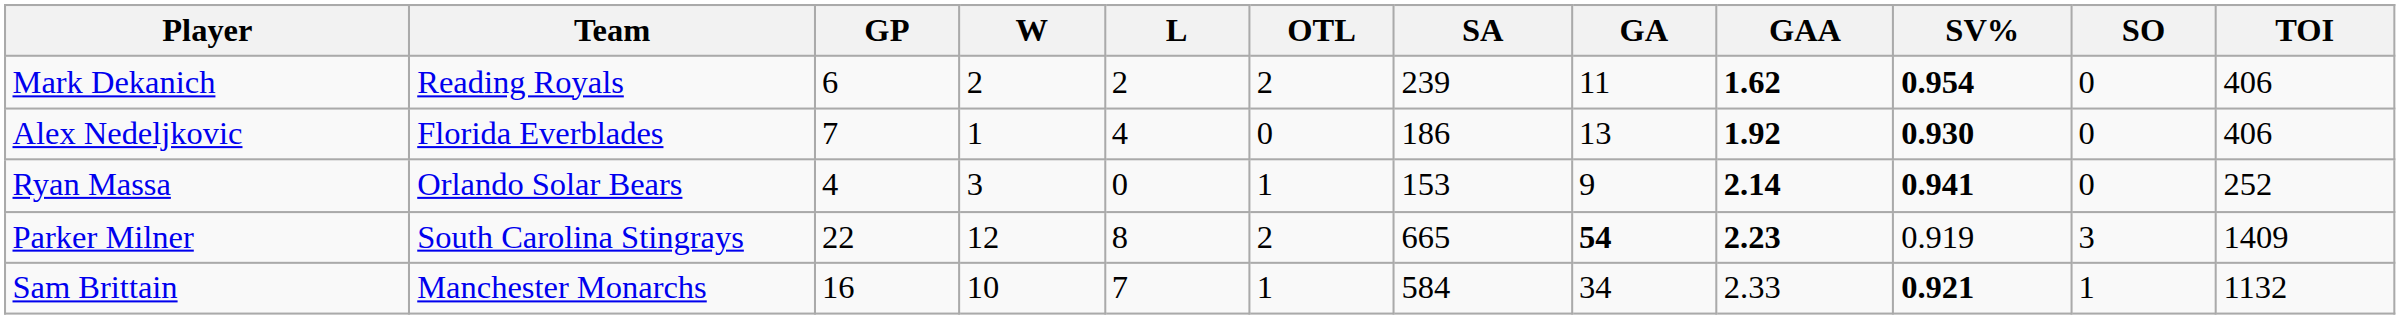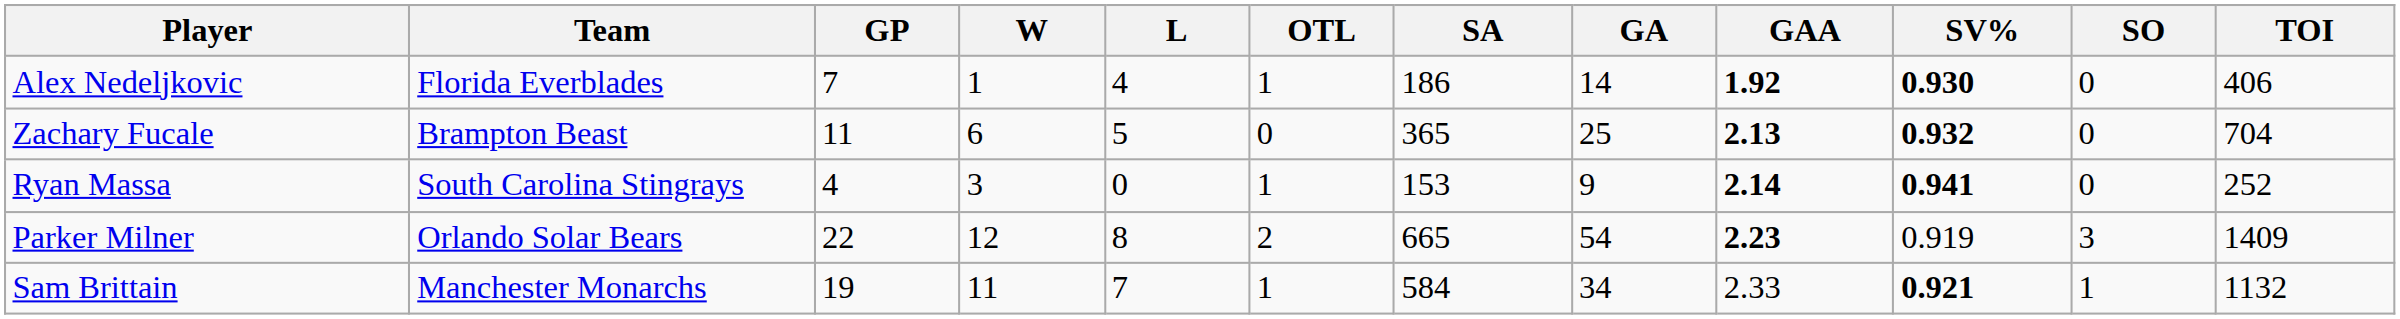 <table class="wikitable sortable">
 <tr>
 <th style="width:12em">Player</th>
 <th style="width:12em">Team</th>
 <th style="width:4em">GP</th>
 <th style="width:4em">W</th>
 <th style="width:4em">L</th>
 <th style="width:4em">OTL</th>
 <th style="width:5em">SA</th>
 <th style="width:4em">GA</th>
 <th style="width:5em">GAA</th>
 <th style="width:5em">SV%</th>
 <th style="width:4em">SO</th>
 <th style="width:5em">TOI</th>
 </tr>
 <tr>
-<td><a href='#'>Mark Dekanich</a></td>
-<td><a href='#'>Reading Royals</a></td>
-<td>6</td>
-<td>2</td>
-<td>2</td>
-<td>2</td>
-<td>239</td>
-<td>11</td>
-<td><strong>1.62</strong></td>
-<td><strong>0.954</strong></td>
-<td>0</td>
-<td>406</td>
-</tr>
-<tr>
 <td><a href='#'>Alex Nedeljkovic</a></td>
 <td><a href='#'>Florida Everblades</a></td>
 <td>7</td>
 <td>1</td>
 <td>4</td>
-<td>0</td>
+<td>1</td>
 <td>186</td>
-<td>13</td>
+<td>14</td>
 <td><strong>1.92</strong></td>
 <td><strong>0.930</strong></td>
 <td>0</td>
 <td>406</td>
 </tr>
 <tr>
+<td><a href='#'>Zachary Fucale</a></td>
+<td><a href='#'>Brampton Beast</a></td>
+<td>11</td>
+<td>6</td>
+<td>5</td>
+<td>0</td>
+<td>365</td>
+<td>25</td>
+<td><strong>2.13</strong></td>
+<td><strong>0.932</strong></td>
+<td>0</td>
+<td>704</td>
+</tr>
+<tr>
 <td><a href='#'>Ryan Massa</a></td>
-<td><a href='#'>Orlando Solar Bears</a></td>
+<td><a href='#'>South Carolina Stingrays</a></td>
 <td>4</td>
 <td>3</td>
 <td>0</td>
 <td>1</td>
 <td>153</td>
 <td>9</td>
 <td><strong>2.14</strong></td>
 <td><strong>0.941</strong></td>
 <td>0</td>
 <td>252</td>
 </tr>
 <tr>
 <td><a href='#'>Parker Milner</a></td>
-<td><a href='#'>South Carolina Stingrays</a></td>
+<td><a href='#'>Orlando Solar Bears</a></td>
 <td>22</td>
 <td>12</td>
 <td>8</td>
 <td>2</td>
 <td>665</td>
-<td><strong>54</strong></td>
+<td>54</td>
 <td><strong>2.23</strong></td>
 <td>0.919</td>
 <td>3</td>
 <td>1409</td>
 </tr>
 <tr>
 <td><a href='#'>Sam Brittain</a></td>
 <td><a href='#'>Manchester Monarchs</a></td>
-<td>16</td>
-<td>10</td>
+<td>19</td>
+<td>11</td>
 <td>7</td>
 <td>1</td>
 <td>584</td>
 <td>34</td>
 <td>2.33</td>
 <td><strong>0.921</strong></td>
 <td>1</td>
 <td>1132</td>
 </tr>
 </table>
